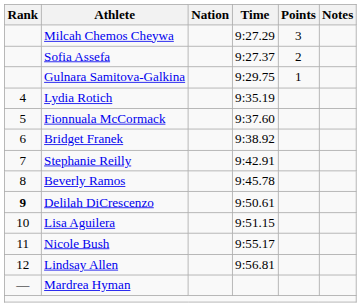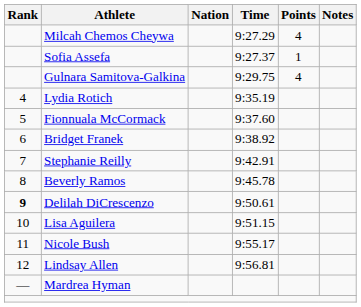 <table class="wikitable mw-datatable sortable" style="text-align:center;">
 <tr>
 <th>Rank</th>
 <th>Athlete</th>
 <th>Nation</th>
 <th>Time</th>
 <th>Points</th>
 <th>Notes</th>
 </tr>
 <tr>
 <td></td>
 <td align=left><a href='#'>Milcah Chemos Cheywa</a></td>
 <td align=left></td>
 <td>9:27.29</td>
-<td>3</td>
+<td>4</td>
 <td></td>
 </tr>
 <tr>
 <td></td>
 <td align=left><a href='#'>Sofia Assefa</a></td>
 <td align=left></td>
 <td>9:27.37</td>
-<td>2</td>
+<td>1</td>
 <td></td>
 </tr>
 <tr>
 <td></td>
 <td align=left><a href='#'>Gulnara Samitova-Galkina</a></td>
 <td align=left></td>
 <td>9:29.75</td>
-<td>1</td>
+<td>4</td>
 <td></td>
 </tr>
 <tr>
 <td>4</td>
 <td align=left><a href='#'>Lydia Rotich</a></td>
 <td align=left></td>
 <td>9:35.19</td>
 <td></td>
 <td></td>
 </tr>
 <tr>
 <td>5</td>
 <td align=left><a href='#'>Fionnuala McCormack</a></td>
 <td align=left></td>
 <td>9:37.60</td>
 <td></td>
 <td></td>
 </tr>
 <tr>
 <td>6</td>
 <td align=left><a href='#'>Bridget Franek</a></td>
 <td align=left></td>
 <td>9:38.92</td>
 <td></td>
 <td></td>
 </tr>
 <tr>
 <td>7</td>
 <td align=left><a href='#'>Stephanie Reilly</a></td>
 <td align=left></td>
 <td>9:42.91</td>
 <td></td>
 <td></td>
 </tr>
 <tr>
 <td>8</td>
 <td align=left><a href='#'>Beverly Ramos</a></td>
 <td align=left></td>
 <td>9:45.78</td>
 <td></td>
 <td><strong></strong></td>
 </tr>
 <tr>
 <td><strong>9</strong></td>
 <td align=left><a href='#'>Delilah DiCrescenzo</a></td>
 <td align=left></td>
 <td>9:50.61</td>
 <td></td>
 <td></td>
 </tr>
 <tr>
 <td>10</td>
 <td align=left><a href='#'>Lisa Aguilera</a></td>
 <td align=left></td>
 <td>9:51.15</td>
 <td></td>
 <td></td>
 </tr>
 <tr>
 <td>11</td>
 <td align=left><a href='#'>Nicole Bush</a></td>
 <td align=left></td>
 <td>9:55.17</td>
 <td></td>
 <td></td>
 </tr>
 <tr>
 <td>12</td>
 <td align=left><a href='#'>Lindsay Allen</a></td>
 <td align=left></td>
 <td>9:56.81</td>
 <td></td>
 <td></td>
 </tr>
 <tr>
 <td>—</td>
 <td align=left><a href='#'>Mardrea Hyman</a></td>
 <td align=left></td>
 <td></td>
 <td></td>
 <td></td>
 </tr>
 <tr class="sortbottom">
 <td colspan=6></td>
 </tr>
 </table>
